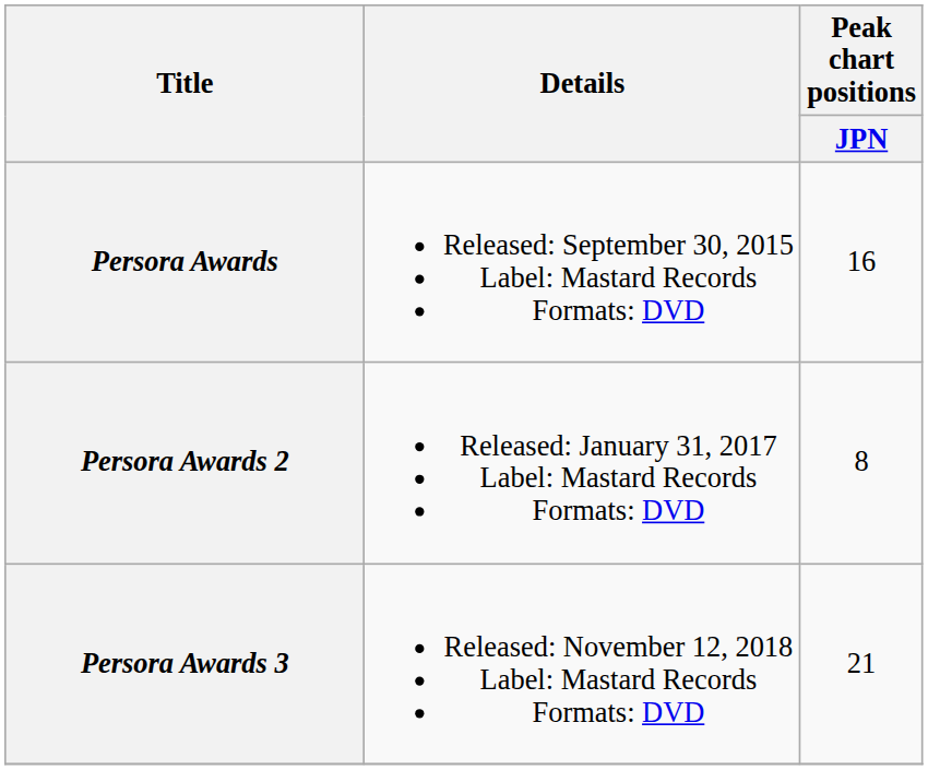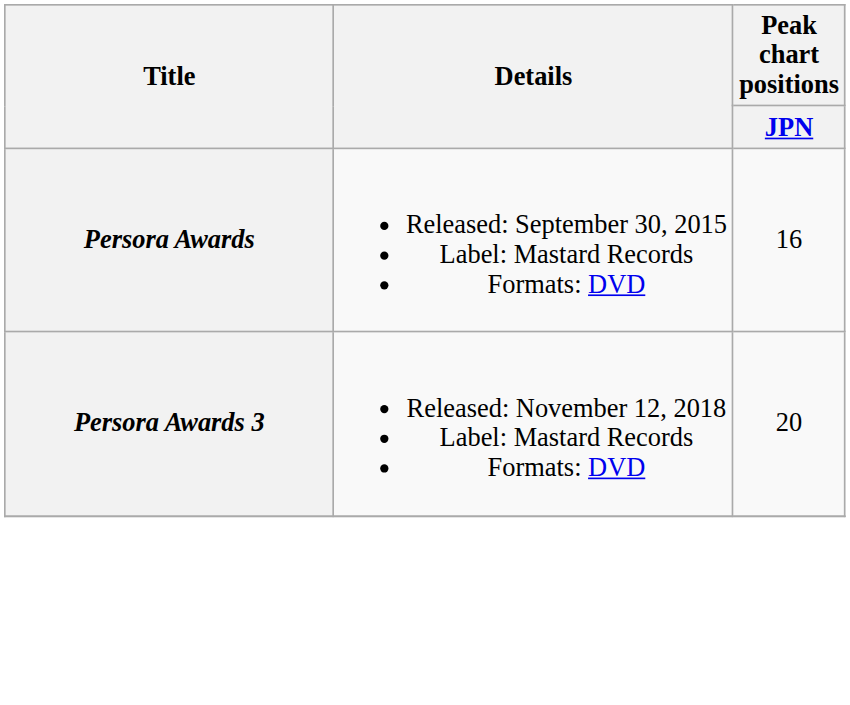 <table class="wikitable plainrowheaders" style="text-align:center;">
 <tr>
 <th rowspan="2" style="width:12em;">Title</th>
 <th rowspan="2">Details</th>
 <th colspan="1">Peak chart positions</th>
 </tr>
 <tr>
 <th width="30"><a href='#'>JPN</a><br></th>
 </tr>
 <tr>
 <th scope="row"><em>Persora Awards</em></th>
 <td><br><ul><li>Released: September 30, 2015</li><li>Label: Mastard Records</li><li>Formats: <a href='#'>DVD</a></li></ul></td>
 <td>16</td>
 </tr>
 <tr>
-<th scope="row"><em>Persora Awards 2</em></th>
-<td><br><ul><li>Released: January 31, 2017</li><li>Label: Mastard Records</li><li>Formats: <a href='#'>DVD</a></li></ul></td>
-<td>8</td>
-</tr>
-<tr>
 <th scope="row"><em>Persora Awards 3</em></th>
 <td><br><ul><li>Released: November 12, 2018</li><li>Label: Mastard Records</li><li>Formats: <a href='#'>DVD</a></li></ul></td>
-<td>21</td>
+<td>20</td>
 </tr>
 <tr>
 </tr>
 </table>
